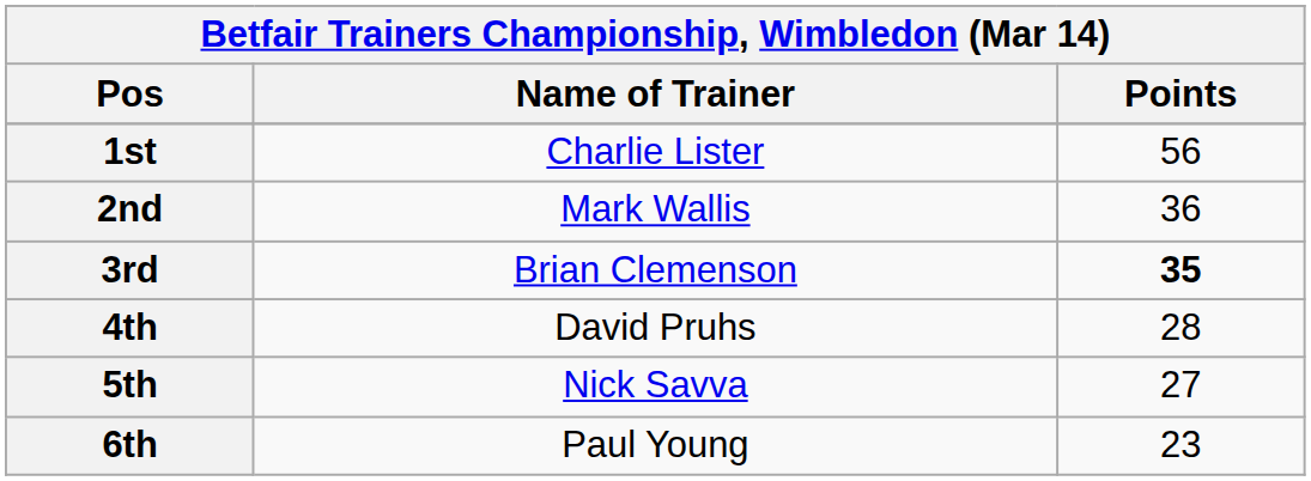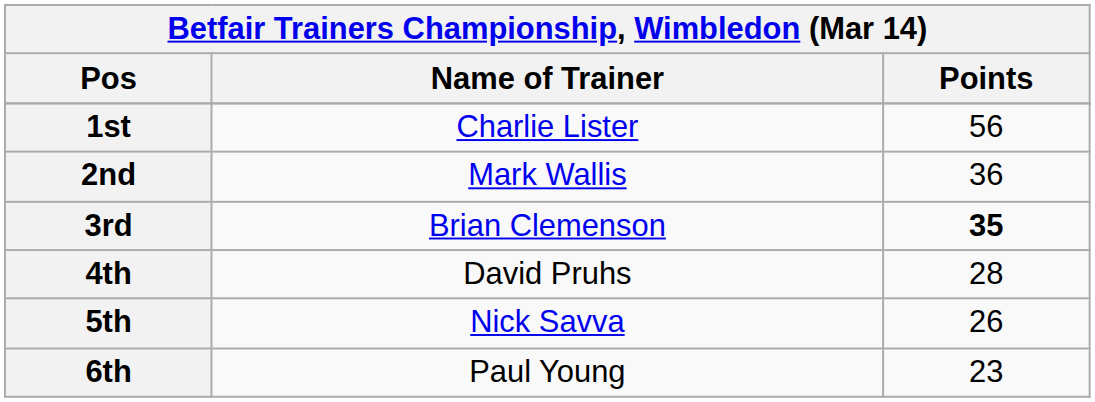 <table class="wikitable">
 <tr>
 <th colspan="3"><a href='#'>Betfair Trainers Championship</a>, <a href='#'>Wimbledon</a> (Mar 14)</th>
 </tr>
 <tr>
 <th width=100>Pos</th>
 <th width=340>Name of Trainer</th>
 <th width=100>Points</th>
 </tr>
 <tr>
 </tr>
 <tr align=center>
 <th>1st</th>
 <td><a href='#'>Charlie Lister</a></td>
 <td>56</td>
 </tr>
 <tr align=center>
 <th>2nd</th>
 <td><a href='#'>Mark Wallis</a></td>
 <td>36</td>
 </tr>
 <tr align=center>
 <th>3rd</th>
 <td><a href='#'>Brian Clemenson</a></td>
 <td><strong>35</strong></td>
 </tr>
 <tr align=center>
 <th>4th</th>
 <td>David Pruhs</td>
 <td>28</td>
 </tr>
 <tr align=center>
 <th>5th</th>
 <td><a href='#'>Nick Savva</a></td>
-<td>27</td>
+<td>26</td>
 </tr>
 <tr align=center>
 <th>6th</th>
 <td>Paul Young</td>
 <td>23</td>
 </tr>
 </table>
